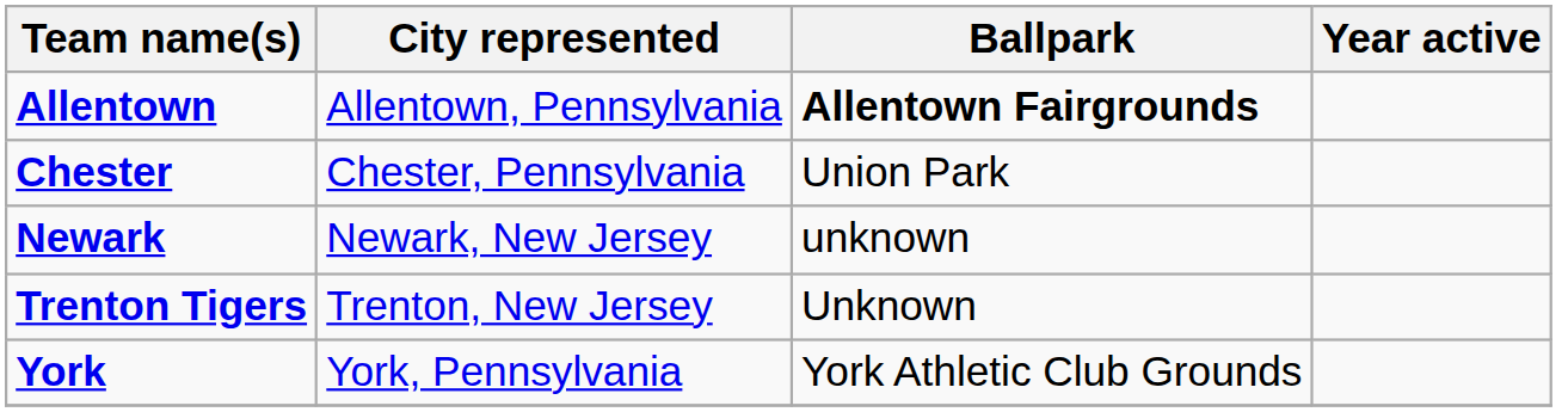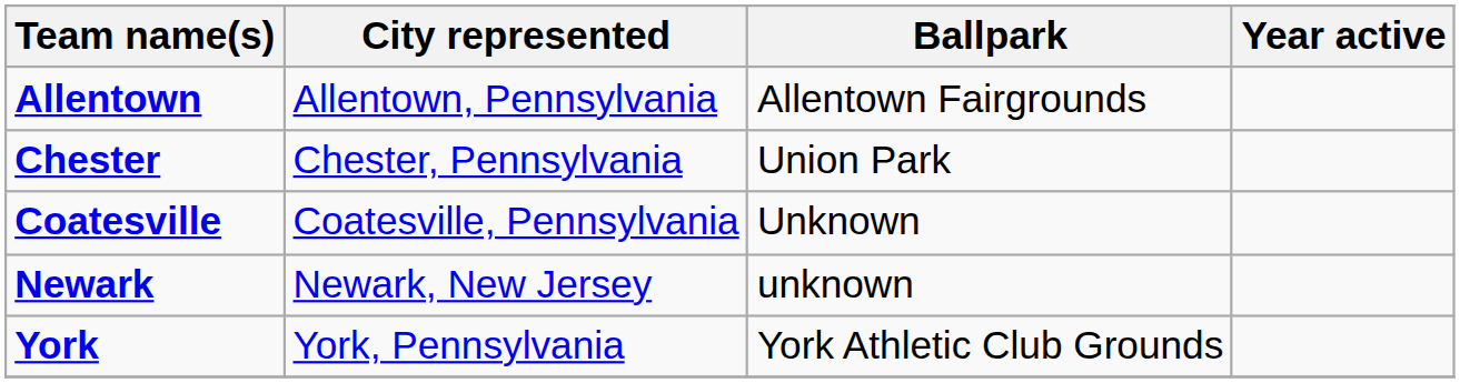 <table class="wikitable">
 <tr>
 <th>Team name(s)</th>
 <th>City represented</th>
 <th>Ballpark</th>
 <th>Year active</th>
 </tr>
 <tr>
 <td><strong><a href='#'>Allentown</a></strong></td>
 <td><a href='#'>Allentown, Pennsylvania</a></td>
-<td><strong>Allentown Fairgrounds</strong></td>
+<td>Allentown Fairgrounds</td>
 <td></td>
 </tr>
 <tr>
 <td><strong><a href='#'>Chester</a></strong></td>
 <td><a href='#'>Chester, Pennsylvania</a></td>
 <td>Union Park</td>
 <td></td>
 </tr>
 <tr>
+<td><strong><a href='#'>Coatesville</a></strong></td>
+<td><a href='#'>Coatesville, Pennsylvania</a></td>
+<td>Unknown</td>
+<td></td>
+</tr>
+<tr>
 <td><strong><a href='#'>Newark</a></strong></td>
 <td><a href='#'>Newark, New Jersey</a></td>
 <td>unknown</td>
-<td></td>
-</tr>
-<tr>
-<td><strong><a href='#'>Trenton Tigers</a></strong></td>
-<td><a href='#'>Trenton, New Jersey</a></td>
-<td>Unknown</td>
 <td></td>
 </tr>
 <tr>
 <td><strong><a href='#'>York</a></strong></td>
 <td><a href='#'>York, Pennsylvania</a></td>
 <td>York Athletic Club Grounds</td>
 <td></td>
 </tr>
 <tr>
 </tr>
 </table>
